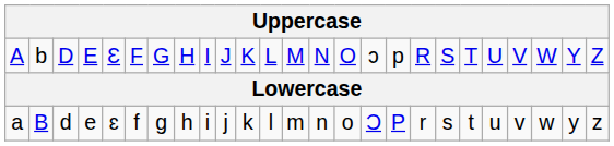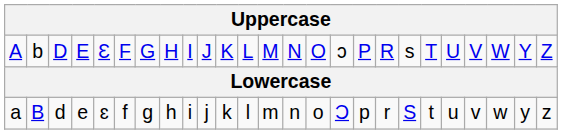 <table class="wikitable" style="text-align: center; vertical-align: middle;">
 <tr ---->
 <th colspan="38">Uppercase</th>
 </tr>
 <tr ---->
 <td><a href='#'>A</a></td>
 <td>b</td>
 <td><a href='#'>D</a></td>
 <td><a href='#'>E</a></td>
 <td><a href='#'>Ɛ</a></td>
 <td><a href='#'>F</a></td>
 <td><a href='#'>G</a></td>
 <td><a href='#'>H</a></td>
 <td><a href='#'>I</a></td>
 <td><a href='#'>J</a></td>
 <td><a href='#'>K</a></td>
 <td><a href='#'>L</a></td>
 <td><a href='#'>M</a></td>
 <td><a href='#'>N</a></td>
 <td><a href='#'>O</a></td>
 <td>ɔ</td>
-<td>p</td>
+<td><a href='#'>P</a></td>
 <td><a href='#'>R</a></td>
-<td><a href='#'>S</a></td>
+<td>s</td>
 <td><a href='#'>T</a></td>
 <td><a href='#'>U</a></td>
 <td><a href='#'>V</a></td>
 <td><a href='#'>W</a></td>
 <td><a href='#'>Y</a></td>
 <td><a href='#'>Z</a></td>
 </tr>
 <tr ---->
 <th colspan="38">Lowercase</th>
 </tr>
 <tr ---->
 <td>a</td>
 <td><a href='#'>B</a></td>
 <td>d</td>
 <td>e</td>
 <td>ɛ</td>
 <td>f</td>
 <td>g</td>
 <td>h</td>
 <td>i</td>
 <td>j</td>
 <td>k</td>
 <td>l</td>
 <td>m</td>
 <td>n</td>
 <td>o</td>
 <td><a href='#'>Ɔ</a></td>
-<td><a href='#'>P</a></td>
+<td>p</td>
 <td>r</td>
-<td>s</td>
+<td><a href='#'>S</a></td>
 <td>t</td>
 <td>u</td>
 <td>v</td>
 <td>w</td>
 <td>y</td>
 <td>z</td>
 </tr>
 </table>
